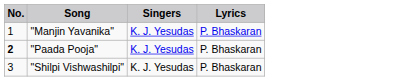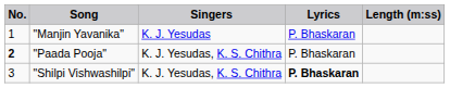 <table border="2" cellpadding="4" cellspacing="0" style="margin: 1em 1em 1em 0; background: #f9f9f9; border: 1px #aaa solid; border-collapse: collapse; font-size: 95%;">
 <tr bgcolor="#CCCCCF" align="center">
 <td><strong>No.</strong></td>
 <td><strong>Song</strong></td>
 <td><strong>Singers</strong></td>
 <td><strong>Lyrics</strong></td>
+<td><strong>Length (m:ss)</strong></td>
 </tr>
 <tr>
 <td>1</td>
 <td>"Manjin Yavanika"</td>
 <td><a href='#'>K. J. Yesudas</a></td>
 <td><a href='#'>P. Bhaskaran</a></td>
+<td></td>
 </tr>
 <tr>
 <td><strong>2</strong></td>
 <td>"Paada Pooja"</td>
-<td><a href='#'>K. J. Yesudas</a></td>
+<td>K. J. Yesudas, <a href='#'>K. S. Chithra</a></td>
 <td>P. Bhaskaran</td>
+<td></td>
 </tr>
 <tr>
 <td>3</td>
 <td>"Shilpi Vishwashilpi"</td>
-<td>K. J. Yesudas</td>
-<td>P. Bhaskaran</td>
+<td>K. J. Yesudas, <a href='#'>K. S. Chithra</a></td>
+<td><strong>P. Bhaskaran</strong></td>
+<td></td>
 </tr>
 </table>
